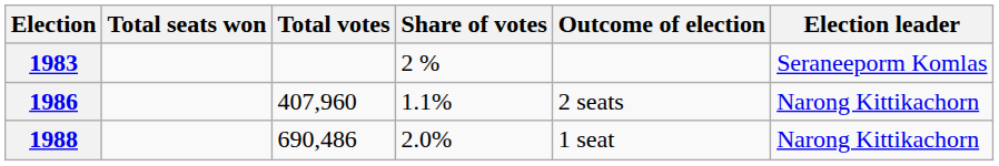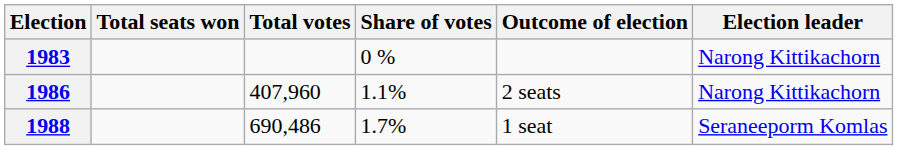 <table class="wikitable">
 <tr>
 <th>Election</th>
 <th>Total seats won</th>
 <th>Total votes</th>
 <th>Share of votes</th>
 <th>Outcome of election</th>
 <th>Election leader</th>
 </tr>
 <tr>
 <th><a href='#'>1983</a></th>
 <td></td>
 <td></td>
-<td>2 %</td>
+<td>0 %</td>
 <td></td>
-<td><a href='#'>Seraneeporm Komlas</a></td>
+<td><a href='#'>Narong Kittikachorn</a></td>
 </tr>
 <tr>
 <th><a href='#'>1986</a></th>
 <td></td>
 <td>407,960</td>
 <td>1.1%</td>
 <td>2 seats</td>
 <td><a href='#'>Narong Kittikachorn</a></td>
 </tr>
 <tr>
 <th><a href='#'>1988</a></th>
 <td></td>
 <td>690,486</td>
-<td>2.0%</td>
+<td>1.7%</td>
 <td>1 seat</td>
-<td><a href='#'>Narong Kittikachorn</a></td>
+<td><a href='#'>Seraneeporm Komlas</a></td>
 </tr>
 </table>
